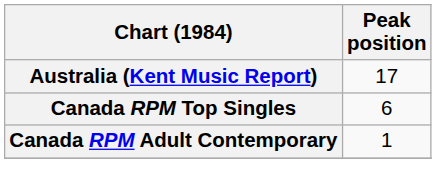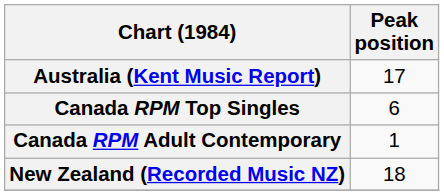 <table class="wikitable sortable plainrowheaders">
 <tr>
 <th>Chart (1984)</th>
 <th>Peak<br>position</th>
 </tr>
 <tr>
 <th scope="row">Australia (<a href='#'>Kent Music Report</a>)</th>
 <td align="center">17</td>
 </tr>
 <tr>
 <th scope="row">Canada <em>RPM</em> Top Singles</th>
 <td style="text-align:center;">6</td>
 </tr>
 <tr>
 <th scope="row">Canada <em><a href='#'>RPM</a></em> Adult Contemporary</th>
 <td style="text-align:center;">1</td>
 </tr>
 <tr>
+<th scope="row">New Zealand (<a href='#'>Recorded Music NZ</a>)</th>
+<td align="center">18</td>
+</tr>
+<tr>
 </tr>
 <tr>
 </tr>
 <tr>
 </tr>
 </table>
